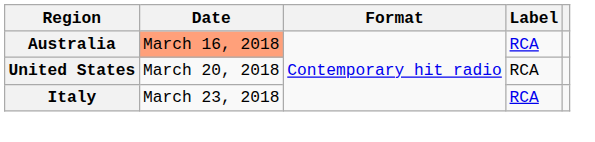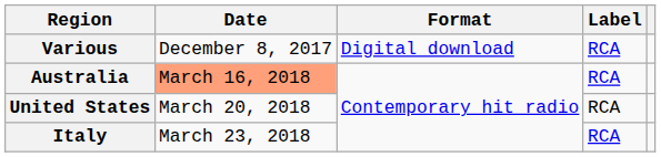 <table class="wikitable plainrowheaders">
 <tr>
 <th scope="col">Region</th>
 <th scope="col">Date</th>
 <th scope="col">Format</th>
 <th scope="col">Label</th>
 <th scope="col"></th>
+</tr>
+<tr>
+<th scope="row">Various</th>
+<td>December 8, 2017</td>
+<td><a href='#'>Digital download</a></td>
+<td><a href='#'>RCA</a></td>
+<td></td>
 </tr>
 <tr>
 <th scope="row">Australia</th>
 <td style="background: lightsalmon;">March 16, 2018</td>
 <td rowspan="3"><a href='#'>Contemporary hit radio</a></td>
 <td><a href='#'>RCA</a></td>
 <td></td>
 </tr>
 <tr>
 <th scope="row">United States</th>
 <td>March 20, 2018</td>
 <td>RCA</td>
 <td></td>
 </tr>
 <tr>
 <th scope="row">Italy</th>
 <td>March 23, 2018</td>
 <td><a href='#'>RCA</a></td>
 <td></td>
 </tr>
 </table>
